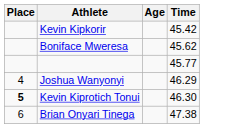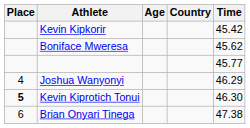 <table class="wikitable mw-datatable sortable">
 <tr>
 <th>Place</th>
 <th>Athlete</th>
 <th>Age</th>
+<th>Country</th>
 <th>Time</th>
 </tr>
 <tr>
 <td align=center></td>
 <td><a href='#'>Kevin Kipkorir</a></td>
+<td></td>
 <td></td>
 <td>45.42</td>
 </tr>
 <tr>
 <td align=center></td>
 <td><a href='#'>Boniface Mweresa</a></td>
 <td></td>
+<td></td>
 <td>45.62</td>
 </tr>
 <tr>
 <td align=center></td>
+<td></td>
 <td></td>
 <td></td>
 <td>45.77</td>
 </tr>
 <tr>
 <td align=center>4</td>
 <td><a href='#'>Joshua Wanyonyi</a></td>
 <td></td>
+<td></td>
 <td>46.29</td>
 </tr>
 <tr>
 <td align=center><strong>5</strong></td>
 <td><a href='#'>Kevin Kiprotich Tonui</a></td>
+<td></td>
 <td></td>
 <td>46.30</td>
 </tr>
 <tr>
 <td align=center>6</td>
 <td><a href='#'>Brian Onyari Tinega</a></td>
 <td></td>
+<td></td>
 <td>47.38</td>
 </tr>
 </table>
